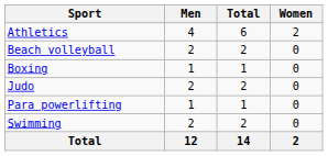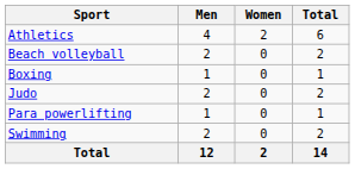 <table class="wikitable sortable" style="text-align:center;">
 <tr>
 <th width=180>Sport</th>
 <th width=55>Men</th>
+<th width=55>Women</th>
 <th width=55>Total</th>
-<th width=55>Women</th>
 </tr>
 <tr>
 <td align= left><a href='#'>Athletics</a></td>
 <td>4</td>
+<td>2</td>
 <td>6</td>
-<td>2</td>
 </tr>
 <tr>
 <td align=left><a href='#'>Beach volleyball</a></td>
 <td>2</td>
+<td>0</td>
 <td>2</td>
-<td>0</td>
 </tr>
 <tr>
 <td align=left><a href='#'>Boxing</a></td>
 <td>1</td>
+<td>0</td>
 <td>1</td>
-<td>0</td>
 </tr>
 <tr>
 <td align=left><a href='#'>Judo</a></td>
 <td>2</td>
+<td>0</td>
 <td>2</td>
-<td>0</td>
 </tr>
 <tr>
 <td align=left><a href='#'>Para powerlifting</a></td>
 <td>1</td>
+<td>0</td>
 <td>1</td>
-<td>0</td>
 </tr>
 <tr>
 <td align=left><a href='#'>Swimming</a></td>
 <td>2</td>
+<td>0</td>
 <td>2</td>
-<td>0</td>
 </tr>
 <tr>
 <th>Total</th>
 <th>12</th>
+<th>2</th>
 <th>14</th>
-<th>2</th>
 </tr>
 </table>
